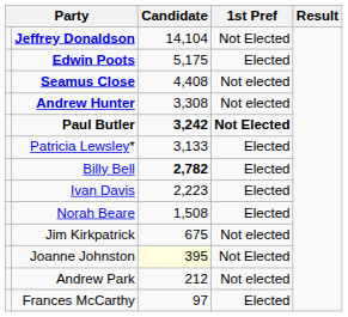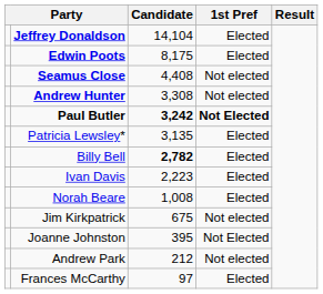 <table class="wikitable">
 <tr>
 <th colspan="2" rowspan="1" align="center" valign="top">Party</th>
 <th valign="top">Candidate</th>
 <th valign="top">1st Pref</th>
 <th valign="top">Result</th>
 </tr>
 <tr>
 <td></td>
 <td align="right"><strong><a href='#'>Jeffrey Donaldson</a></strong></td>
 <td align="right">14,104</td>
-<td align="right">Not Elected</td>
+<td align="right">Elected</td>
 </tr>
 <tr>
 <td></td>
 <td align="right"><strong><a href='#'>Edwin Poots</a></strong></td>
-<td align="right">5,175</td>
+<td align="right">8,175</td>
 <td align="right">Elected</td>
 </tr>
 <tr>
 <td></td>
 <td align="right"><strong><a href='#'>Seamus Close</a></strong></td>
 <td align="right">4,408</td>
 <td align="right">Not elected</td>
 </tr>
 <tr>
 <td></td>
 <td align="right"><strong><a href='#'>Andrew Hunter</a></strong></td>
 <td align="right">3,308</td>
 <td align="right">Not elected</td>
 </tr>
 <tr>
 <td></td>
 <td align="right"><strong>Paul Butler</strong></td>
 <td align="right"><strong>3,242</strong></td>
 <td align="right"><strong>Not Elected</strong></td>
 </tr>
 <tr>
 <td></td>
 <td align="right"><a href='#'>Patricia Lewsley</a>*</td>
-<td align="right">3,133</td>
+<td align="right">3,135</td>
 <td align="right">Elected</td>
 </tr>
 <tr>
 <td></td>
 <td align="right"><a href='#'>Billy Bell</a></td>
 <td align="right"><strong>2,782</strong></td>
 <td align="right">Elected</td>
 </tr>
 <tr>
 <td></td>
 <td align="right"><a href='#'>Ivan Davis</a></td>
 <td align="right">2,223</td>
 <td align="right">Elected</td>
 </tr>
 <tr>
 <td></td>
 <td align="right"><a href='#'>Norah Beare</a></td>
-<td align="right">1,508</td>
+<td align="right">1,008</td>
 <td align="right">Elected</td>
 </tr>
 <tr>
 <td></td>
 <td align="right">Jim Kirkpatrick</td>
 <td align="right">675</td>
 <td align="right">Not elected</td>
 </tr>
 <tr>
 <td></td>
 <td align="right">Joanne Johnston</td>
-<td align="right" style="background: lightyellow;">395</td>
+<td align="right">395</td>
 <td align="right">Not Elected</td>
 </tr>
 <tr>
 <td></td>
 <td align="right">Andrew Park</td>
 <td align="right">212</td>
 <td align="right">Not elected</td>
 </tr>
 <tr>
 <td></td>
 <td align="right">Frances McCarthy</td>
 <td align="right">97</td>
 <td align="right">Elected</td>
 </tr>
 </table>
